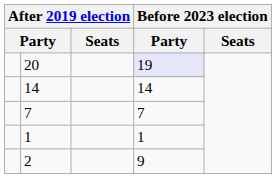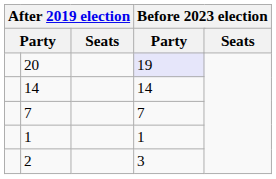 <table class="wikitable">
 <tr>
 <th colspan="3">After <a href='#'>2019 election</a></th>
 <th colspan="3">Before 2023 election</th>
 </tr>
 <tr>
 <th colspan="2">Party</th>
 <th>Seats</th>
 <th colspan="2">Party</th>
 <th>Seats</th>
 </tr>
 <tr>
 <td></td>
 <td>20</td>
 <td></td>
 <td style="background: lavender;">19</td>
 </tr>
 <tr>
 <td></td>
 <td>14</td>
 <td></td>
 <td>14</td>
 </tr>
 <tr>
 <td></td>
 <td>7</td>
 <td></td>
 <td>7</td>
 </tr>
 <tr>
 <td></td>
 <td>1</td>
 <td></td>
 <td>1</td>
 </tr>
 <tr>
 <td></td>
 <td>2</td>
 <td></td>
-<td>9</td>
+<td>3</td>
 </tr>
 </table>
